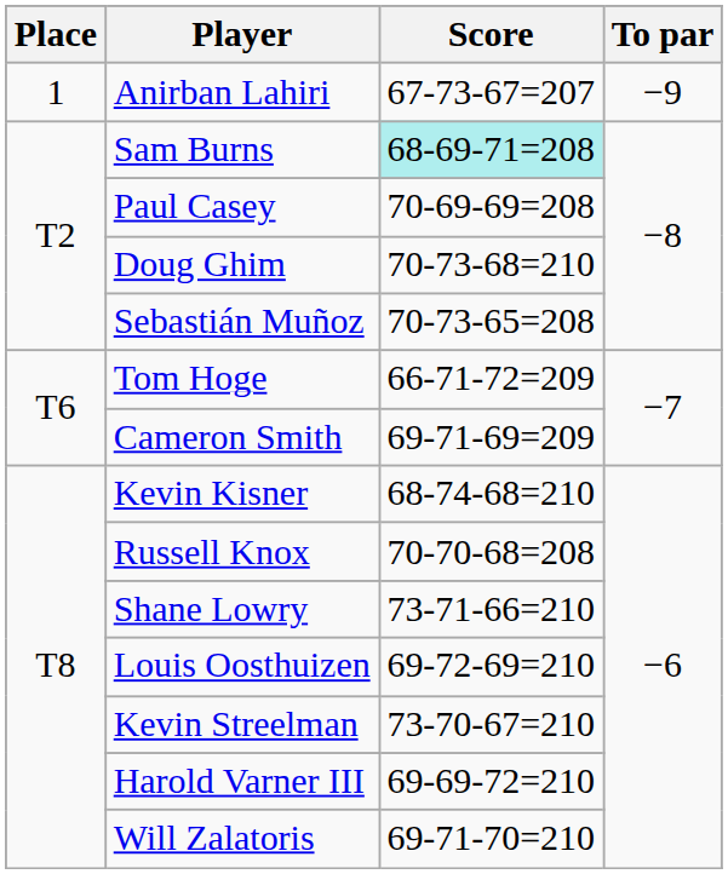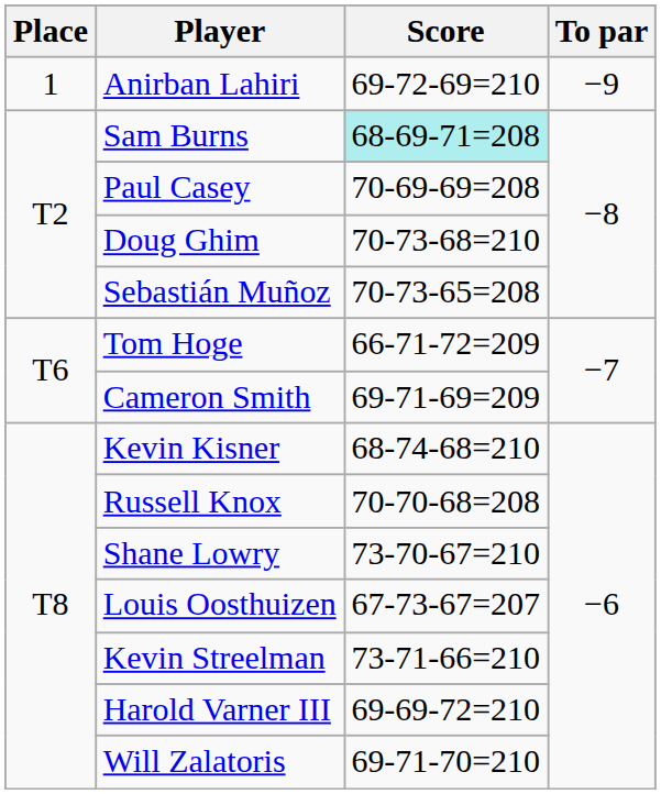 <table class="wikitable">
 <tr>
 <th>Place</th>
 <th>Player</th>
 <th>Score</th>
 <th>To par</th>
 </tr>
 <tr>
 <td align=center>1</td>
 <td> <a href='#'>Anirban Lahiri</a></td>
-<td>67-73-67=207</td>
+<td>69-72-69=210</td>
 <td align=center>−9</td>
 </tr>
 <tr>
 <td rowspan=4 align=center>T2</td>
 <td> <a href='#'>Sam Burns</a></td>
 <td style="background: paleturquoise;">68-69-71=208</td>
 <td rowspan=4 align=center>−8</td>
 </tr>
 <tr>
 <td> <a href='#'>Paul Casey</a></td>
 <td>70-69-69=208</td>
 </tr>
 <tr>
 <td> <a href='#'>Doug Ghim</a></td>
 <td>70-73-68=210</td>
 </tr>
 <tr>
 <td> <a href='#'>Sebastián Muñoz</a></td>
 <td>70-73-65=208</td>
 </tr>
 <tr>
 <td rowspan=2 align=center>T6</td>
 <td> <a href='#'>Tom Hoge</a></td>
 <td>66-71-72=209</td>
 <td rowspan=2 align=center>−7</td>
 </tr>
 <tr>
 <td> <a href='#'>Cameron Smith</a></td>
 <td>69-71-69=209</td>
 </tr>
 <tr>
 <td rowspan=7 align=center>T8</td>
 <td> <a href='#'>Kevin Kisner</a></td>
 <td>68-74-68=210</td>
 <td rowspan=7 align=center>−6</td>
 </tr>
 <tr>
 <td> <a href='#'>Russell Knox</a></td>
 <td>70-70-68=208</td>
 </tr>
 <tr>
 <td> <a href='#'>Shane Lowry</a></td>
-<td>73-71-66=210</td>
+<td>73-70-67=210</td>
 </tr>
 <tr>
 <td> <a href='#'>Louis Oosthuizen</a></td>
-<td>69-72-69=210</td>
+<td>67-73-67=207</td>
 </tr>
 <tr>
 <td> <a href='#'>Kevin Streelman</a></td>
-<td>73-70-67=210</td>
+<td>73-71-66=210</td>
 </tr>
 <tr>
 <td> <a href='#'>Harold Varner III</a></td>
 <td>69-69-72=210</td>
 </tr>
 <tr>
 <td> <a href='#'>Will Zalatoris</a></td>
 <td>69-71-70=210</td>
 </tr>
 </table>
